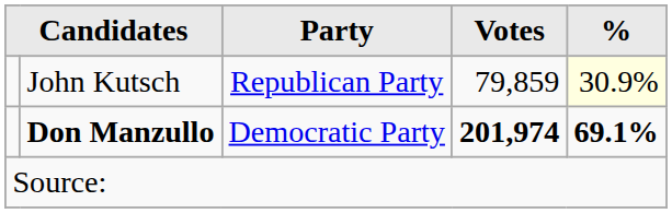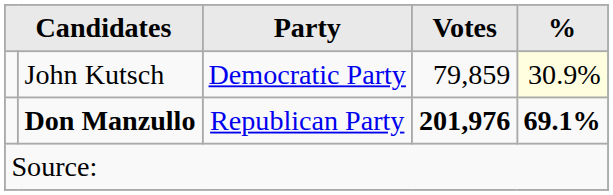 <table class=wikitable style="font-size:95%; text-align:right;">
 <tr>
 <th style="background:#e9e9e9; text-align:center;" colspan="2">Candidates</th>
 <th style="background:#e9e9e9; text-align:center;">Party</th>
 <th style="background:#e9e9e9; text-align:center;">Votes</th>
 <th style="background:#e9e9e9; text-align:center;">%</th>
 </tr>
 <tr>
 <td></td>
 <td align=left>John Kutsch</td>
-<td align=center><a href='#'>Republican Party</a></td>
+<td align=center><a href='#'>Democratic Party</a></td>
 <td>79,859</td>
 <td style="background: lightyellow;">30.9%</td>
 </tr>
 <tr>
 <td></td>
 <td align=left><strong>Don Manzullo</strong></td>
-<td align=center><a href='#'>Democratic Party</a></td>
-<td><strong>201,974</strong></td>
+<td align=center><a href='#'>Republican Party</a></td>
+<td><strong>201,976</strong></td>
 <td><strong>69.1%</strong></td>
 </tr>
 <tr>
 <td style="text-align:left;" colspan="6">Source:</td>
 </tr>
 </table>
